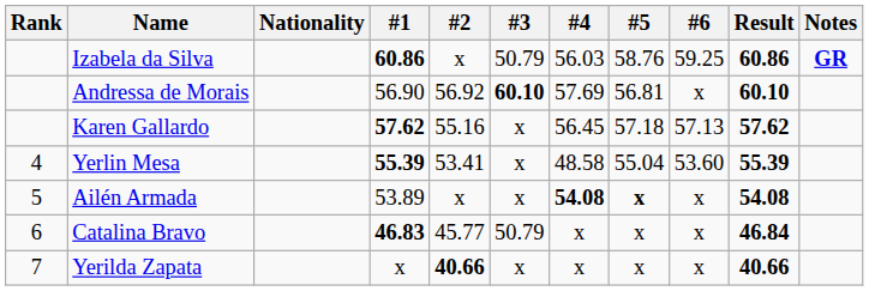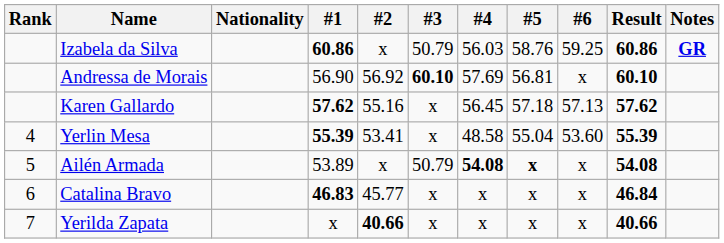 <table class="wikitable sortable" style="text-align:center">
 <tr>
 <th>Rank</th>
 <th>Name</th>
 <th>Nationality</th>
 <th>#1</th>
 <th>#2</th>
 <th>#3</th>
 <th>#4</th>
 <th>#5</th>
 <th>#6</th>
 <th>Result</th>
 <th>Notes</th>
 </tr>
 <tr>
 <td></td>
 <td align=left><a href='#'>Izabela da Silva</a></td>
 <td align=left></td>
 <td><strong>60.86</strong></td>
 <td>x</td>
 <td>50.79</td>
 <td>56.03</td>
 <td>58.76</td>
 <td>59.25</td>
 <td><strong>60.86</strong></td>
 <td><strong><a href='#'>GR</a></strong></td>
 </tr>
 <tr>
 <td></td>
 <td align=left><a href='#'>Andressa de Morais</a></td>
 <td align=left></td>
 <td>56.90</td>
 <td>56.92</td>
 <td><strong>60.10</strong></td>
 <td>57.69</td>
 <td>56.81</td>
 <td>x</td>
 <td><strong>60.10</strong></td>
 <td></td>
 </tr>
 <tr>
 <td></td>
 <td align=left><a href='#'>Karen Gallardo</a></td>
 <td align=left></td>
 <td><strong>57.62</strong></td>
 <td>55.16</td>
 <td>x</td>
 <td>56.45</td>
 <td>57.18</td>
 <td>57.13</td>
 <td><strong>57.62</strong></td>
 <td></td>
 </tr>
 <tr>
 <td>4</td>
 <td align=left><a href='#'>Yerlin Mesa</a></td>
 <td align=left></td>
 <td><strong>55.39</strong></td>
 <td>53.41</td>
 <td>x</td>
 <td>48.58</td>
 <td>55.04</td>
 <td>53.60</td>
 <td><strong>55.39</strong></td>
 <td></td>
 </tr>
 <tr>
 <td>5</td>
 <td align=left><a href='#'>Ailén Armada</a></td>
 <td align=left></td>
 <td>53.89</td>
 <td>x</td>
-<td>x</td>
+<td>50.79</td>
 <td><strong>54.08</strong></td>
 <td><strong>x</strong></td>
 <td>x</td>
 <td><strong>54.08</strong></td>
 <td></td>
 </tr>
 <tr>
 <td>6</td>
 <td align=left><a href='#'>Catalina Bravo</a></td>
 <td align=left></td>
 <td><strong>46.83</strong></td>
 <td>45.77</td>
-<td>50.79</td>
+<td>x</td>
 <td>x</td>
 <td>x</td>
 <td>x</td>
 <td><strong>46.84</strong></td>
 <td></td>
 </tr>
 <tr>
 <td>7</td>
 <td align=left><a href='#'>Yerilda Zapata</a></td>
 <td align=left></td>
 <td>x</td>
 <td><strong>40.66</strong></td>
 <td>x</td>
 <td>x</td>
 <td>x</td>
 <td>x</td>
 <td><strong>40.66</strong></td>
 <td></td>
 </tr>
 </table>
